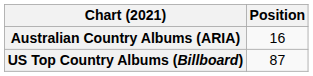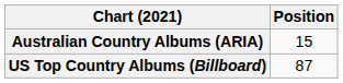 <table class="wikitable plainrowheaders" style="text-align:center">
 <tr>
 <th scope="col">Chart (2021)</th>
 <th scope="col">Position</th>
 </tr>
 <tr>
 <th scope="row">Australian Country Albums (ARIA)</th>
-<td>16</td>
+<td>15</td>
 </tr>
 <tr>
 <th scope="row">US Top Country Albums (<em>Billboard</em>)</th>
 <td>87</td>
 </tr>
 </table>
